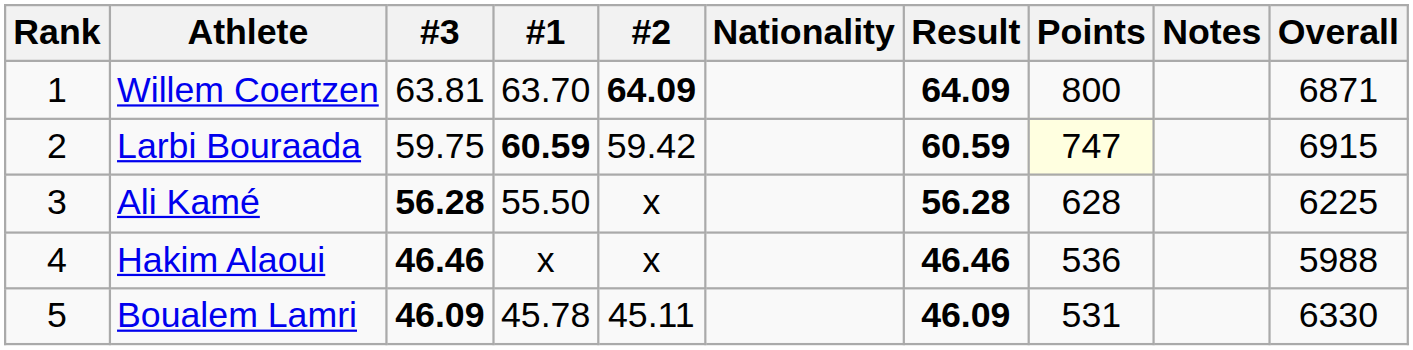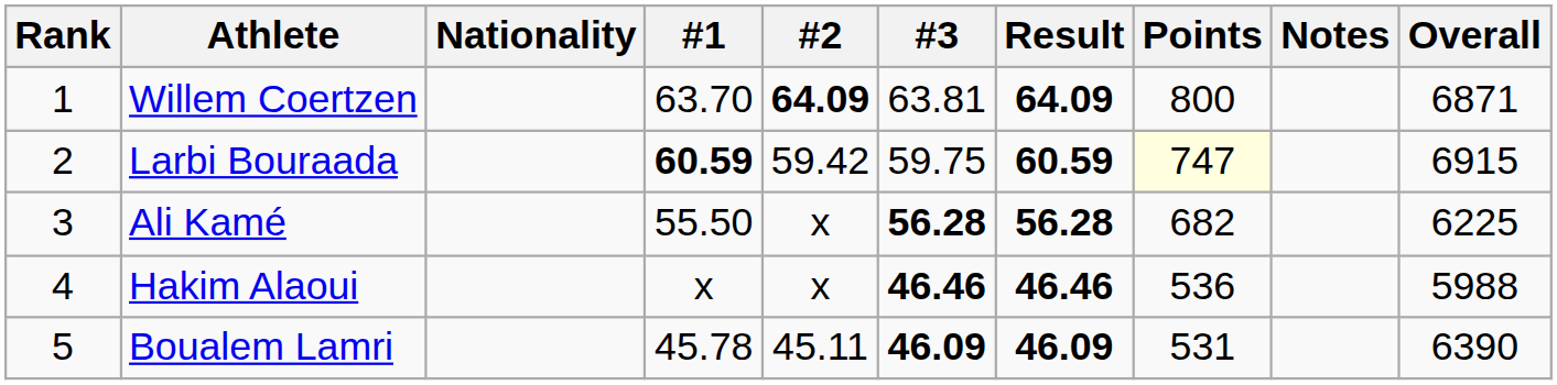 <table class="wikitable sortable" style="text-align:center">
 <tr>
 <th>Rank</th>
 <th>Athlete</th>
-<th>#3</th>
+<th>Nationality</th>
 <th>#1</th>
 <th>#2</th>
-<th>Nationality</th>
+<th>#3</th>
 <th>Result</th>
 <th>Points</th>
 <th>Notes</th>
 <th>Overall</th>
 </tr>
 <tr>
 <td>1</td>
 <td align=left><a href='#'>Willem Coertzen</a></td>
-<td>63.81</td>
+<td align=left></td>
 <td>63.70</td>
 <td><strong>64.09</strong></td>
-<td align=left></td>
+<td>63.81</td>
 <td><strong>64.09</strong></td>
 <td>800</td>
 <td></td>
 <td>6871</td>
 </tr>
 <tr>
 <td>2</td>
 <td align=left><a href='#'>Larbi Bouraada</a></td>
-<td>59.75</td>
+<td align=left></td>
 <td><strong>60.59</strong></td>
 <td>59.42</td>
-<td align=left></td>
+<td>59.75</td>
 <td><strong>60.59</strong></td>
 <td style="background: lightyellow;">747</td>
 <td></td>
 <td>6915</td>
 </tr>
 <tr>
 <td>3</td>
 <td align=left><a href='#'>Ali Kamé</a></td>
-<td><strong>56.28</strong></td>
+<td align=left></td>
 <td>55.50</td>
 <td>x</td>
-<td align=left></td>
 <td><strong>56.28</strong></td>
-<td>628</td>
+<td><strong>56.28</strong></td>
+<td>682</td>
 <td></td>
 <td>6225</td>
 </tr>
 <tr>
 <td>4</td>
 <td align=left><a href='#'>Hakim Alaoui</a></td>
-<td><strong>46.46</strong></td>
+<td align=left></td>
 <td>x</td>
 <td>x</td>
-<td align=left></td>
+<td><strong>46.46</strong></td>
 <td><strong>46.46</strong></td>
 <td>536</td>
 <td></td>
 <td>5988</td>
 </tr>
 <tr>
 <td>5</td>
 <td align=left><a href='#'>Boualem Lamri</a></td>
-<td><strong>46.09</strong></td>
+<td align=left></td>
 <td>45.78</td>
 <td>45.11</td>
-<td align=left></td>
+<td><strong>46.09</strong></td>
 <td><strong>46.09</strong></td>
 <td>531</td>
 <td></td>
-<td>6330</td>
+<td>6390</td>
 </tr>
 </table>
